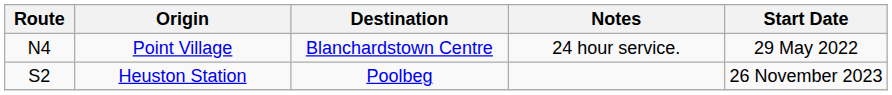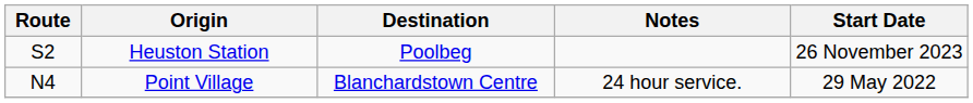 <table class="wikitable" style="font-size: 90%; text-align:center" width="80%">
 <tr>
 <th width="5%">Route</th>
 <th width="20%">Origin</th>
 <th width="20%">Destination</th>
 <th width="20%">Notes</th>
 <th width="15%">Start Date</th>
 </tr>
 <tr>
+<td>S2</td>
+<td><a href='#'>Heuston Station</a></td>
+<td><a href='#'>Poolbeg</a></td>
+<td></td>
+<td>26 November 2023</td>
+</tr>
+<tr>
 <td>N4</td>
 <td><a href='#'>Point Village</a></td>
 <td><a href='#'>Blanchardstown Centre</a></td>
 <td>24 hour service.</td>
 <td>29 May 2022</td>
 </tr>
 <tr>
-<td>S2</td>
-<td><a href='#'>Heuston Station</a></td>
-<td><a href='#'>Poolbeg</a></td>
-<td></td>
-<td>26 November 2023</td>
-</tr>
-<tr>
 </tr>
 </table>
